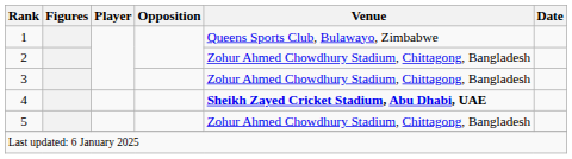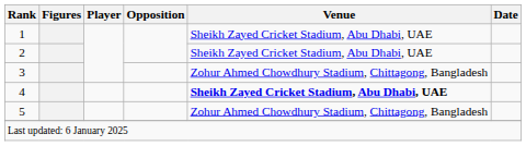 <table class="wikitable plainrowheaders sortable">
 <tr>
 <th scope=col>Rank</th>
 <th scope=col>Figures</th>
 <th scope=col>Player</th>
 <th scope=col>Opposition</th>
 <th scope=col>Venue</th>
 <th scope=col>Date</th>
 </tr>
 <tr>
 <td align=center>1</td>
 <th scope=row style=text-align:center;></th>
 <td rowspan=3></td>
 <td rowspan=2></td>
-<td><a href='#'>Queens Sports Club</a>, <a href='#'>Bulawayo</a>, Zimbabwe</td>
+<td><a href='#'>Sheikh Zayed Cricket Stadium</a>, <a href='#'>Abu Dhabi</a>, UAE</td>
 <td></td>
 </tr>
 <tr>
 <td align=center>2</td>
 <th scope=row style=text-align:center;></th>
-<td><a href='#'>Zohur Ahmed Chowdhury Stadium</a>, <a href='#'>Chittagong</a>, Bangladesh</td>
+<td><a href='#'>Sheikh Zayed Cricket Stadium</a>, <a href='#'>Abu Dhabi</a>, UAE</td>
 <td></td>
 </tr>
 <tr>
 <td align=center>3</td>
 <th scope=row style=text-align:center;></th>
 <td></td>
 <td><a href='#'>Zohur Ahmed Chowdhury Stadium</a>, <a href='#'>Chittagong</a>, Bangladesh</td>
 <td></td>
 </tr>
 <tr>
 <td align=center>4</td>
 <th scope=row style=text-align:center;></th>
 <td></td>
 <td></td>
 <td><strong><a href='#'>Sheikh Zayed Cricket Stadium</a>, <a href='#'>Abu Dhabi</a>, UAE</strong></td>
 <td></td>
 </tr>
 <tr>
 <td align=center>5</td>
 <th scope=row style=text-align:center;></th>
 <td></td>
 <td></td>
 <td><a href='#'>Zohur Ahmed Chowdhury Stadium</a>, <a href='#'>Chittagong</a>, Bangladesh</td>
 <td></td>
 </tr>
 <tr>
 </tr>
 <tr class=sortbottom>
 <td colspan=6><small>Last updated: 6 January 2025</small></td>
 </tr>
 </table>
